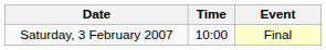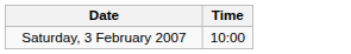 <table class = "wikitable" style="text-align:center;">
 <tr>
 <th width=220>Date</th>
 <th width=50>Time</th>
-<th width=100>Event</th>
 </tr>
 <tr>
 <td>Saturday, 3 February 2007</td>
 <td>10:00</td>
-<td bgcolor=ffffcc>Final</td>
 </tr>
 </table>
